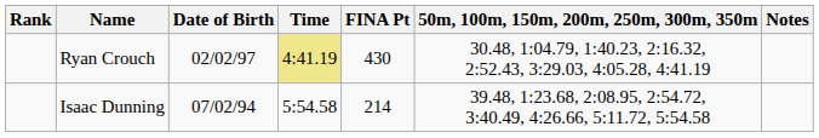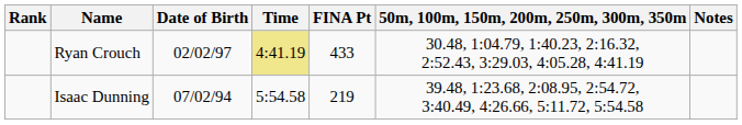 <table class="wikitable sortable" style="text-align:center">
 <tr>
 <th>Rank</th>
 <th>Name</th>
 <th>Date of Birth</th>
 <th>Time</th>
 <th>FINA Pt</th>
 <th>50m, 100m, 150m, 200m, 250m, 300m, 350m</th>
 <th>Notes</th>
 </tr>
 <tr>
 <td></td>
 <td align=left> Ryan Crouch</td>
 <td>02/02/97</td>
 <td style="background: khaki;">4:41.19</td>
-<td>430</td>
+<td>433</td>
 <td>30.48, 1:04.79, 1:40.23, 2:16.32,<br>2:52.43, 3:29.03, 4:05.28, 4:41.19</td>
 <td></td>
 </tr>
 <tr>
 <td></td>
 <td align=left> Isaac Dunning</td>
 <td>07/02/94</td>
 <td>5:54.58</td>
-<td>214</td>
+<td>219</td>
 <td>39.48, 1:23.68, 2:08.95, 2:54.72,<br>3:40.49, 4:26.66, 5:11.72, 5:54.58</td>
 <td></td>
 </tr>
 </table>
